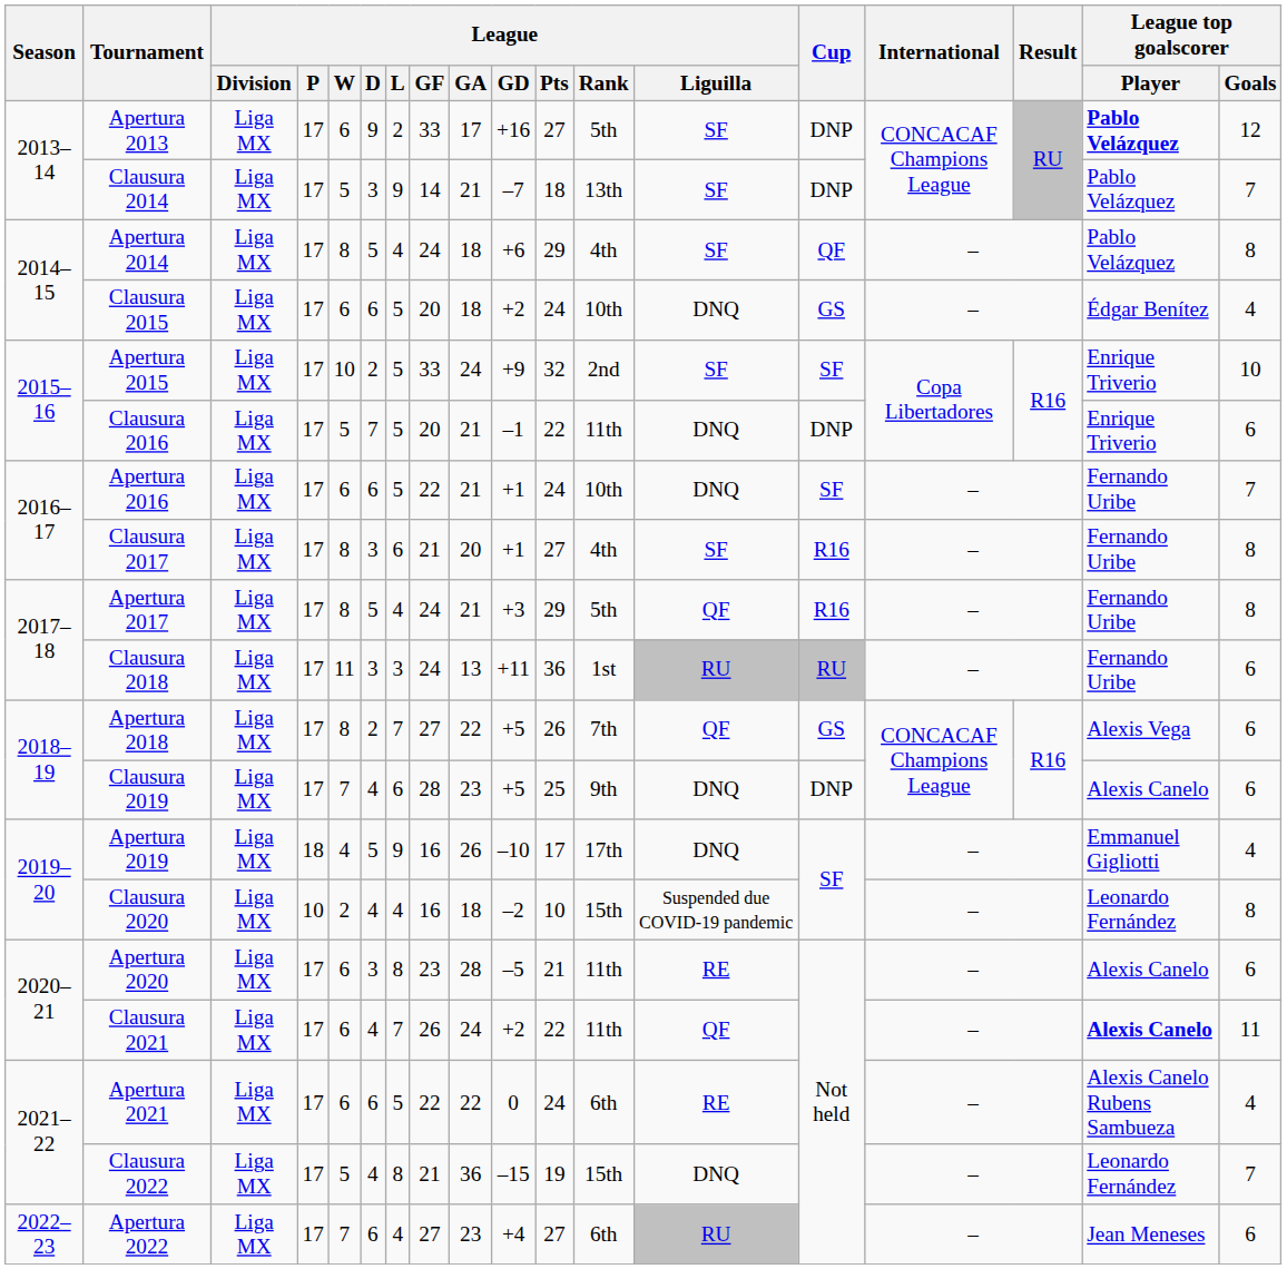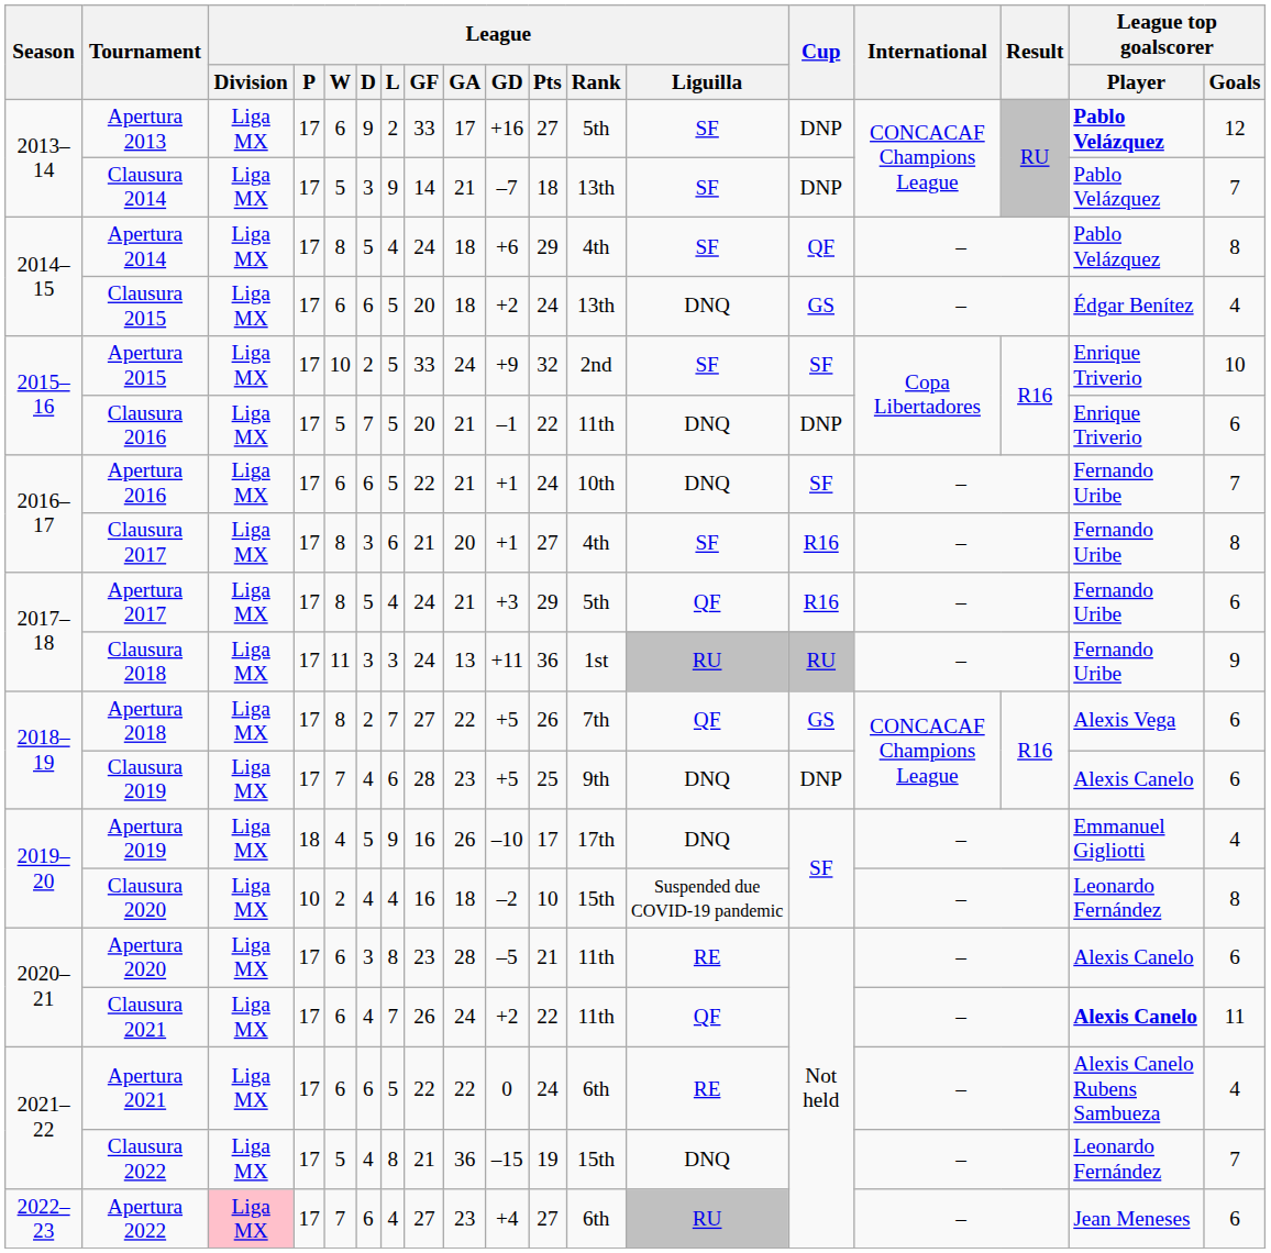 <table class="wikitable" style="text-align:center;font-size:91%;">
 <tr>
 <th rowspan=2>Season</th>
 <th rowspan=2>Tournament</th>
 <th class="unsortable" colspan=11>League</th>
 <th rowspan=2><a href='#'>Cup</a></th>
 <th rowspan=2>International</th>
 <th rowspan=2>Result</th>
 <th colspan=2>League top goalscorer</th>
 </tr>
 <tr>
 <th>Division</th>
 <th>P</th>
 <th>W</th>
 <th>D</th>
 <th>L</th>
 <th>GF</th>
 <th>GA</th>
 <th>GD</th>
 <th>Pts</th>
 <th>Rank</th>
 <th>Liguilla</th>
 <th>Player</th>
 <th>Goals</th>
 </tr>
 <tr>
 <td rowspan=2>2013–14</td>
 <td><a href='#'>Apertura 2013</a></td>
 <td><a href='#'>Liga MX</a></td>
 <td>17</td>
 <td>6</td>
 <td>9</td>
 <td>2</td>
 <td>33</td>
 <td>17</td>
 <td>+16</td>
 <td>27</td>
 <td>5th</td>
 <td><a href='#'>SF</a></td>
 <td>DNP</td>
 <td rowspan=2><a href='#'>CONCACAF<br>Champions League</a></td>
 <td rowspan=2 bgcolor="silver"><a href='#'>RU</a></td>
 <td align=left> <strong><a href='#'>Pablo Velázquez</a></strong></td>
 <td>12</td>
 </tr>
 <tr>
 <td><a href='#'>Clausura 2014</a></td>
 <td><a href='#'>Liga MX</a></td>
 <td>17</td>
 <td>5</td>
 <td>3</td>
 <td>9</td>
 <td>14</td>
 <td>21</td>
 <td>–7</td>
 <td>18</td>
 <td>13th</td>
 <td><a href='#'>SF</a></td>
 <td>DNP</td>
 <td align=left> <a href='#'>Pablo Velázquez</a></td>
 <td>7</td>
 </tr>
 <tr>
 <td rowspan=2>2014–15</td>
 <td><a href='#'>Apertura 2014</a></td>
 <td><a href='#'>Liga MX</a></td>
 <td>17</td>
 <td>8</td>
 <td>5</td>
 <td>4</td>
 <td>24</td>
 <td>18</td>
 <td>+6</td>
 <td>29</td>
 <td>4th</td>
 <td><a href='#'>SF</a></td>
 <td><a href='#'>QF</a></td>
 <td colspan=2>–</td>
 <td align=left> <a href='#'>Pablo Velázquez</a></td>
 <td>8</td>
 </tr>
 <tr>
 <td><a href='#'>Clausura 2015</a></td>
 <td><a href='#'>Liga MX</a></td>
 <td>17</td>
 <td>6</td>
 <td>6</td>
 <td>5</td>
 <td>20</td>
 <td>18</td>
 <td>+2</td>
 <td>24</td>
-<td>10th</td>
+<td>13th</td>
 <td>DNQ</td>
 <td><a href='#'>GS</a></td>
 <td colspan=2>–</td>
 <td align=left> <a href='#'>Édgar Benítez</a></td>
 <td>4</td>
 </tr>
 <tr>
 <td rowspan=2><a href='#'>2015–16</a></td>
 <td><a href='#'>Apertura 2015</a></td>
 <td><a href='#'>Liga MX</a></td>
 <td>17</td>
 <td>10</td>
 <td>2</td>
 <td>5</td>
 <td>33</td>
 <td>24</td>
 <td>+9</td>
 <td>32</td>
 <td>2nd</td>
 <td><a href='#'>SF</a></td>
 <td><a href='#'>SF</a></td>
 <td rowspan=2><a href='#'>Copa Libertadores</a></td>
 <td rowspan=2><a href='#'>R16</a></td>
 <td align=left> <a href='#'>Enrique Triverio</a></td>
 <td>10</td>
 </tr>
 <tr>
 <td><a href='#'>Clausura 2016</a></td>
 <td><a href='#'>Liga MX</a></td>
 <td>17</td>
 <td>5</td>
 <td>7</td>
 <td>5</td>
 <td>20</td>
 <td>21</td>
 <td>–1</td>
 <td>22</td>
 <td>11th</td>
 <td>DNQ</td>
 <td>DNP</td>
 <td align=left> <a href='#'>Enrique Triverio</a></td>
 <td>6</td>
 </tr>
 <tr>
 <td rowspan=2>2016–17</td>
 <td><a href='#'>Apertura 2016</a></td>
 <td><a href='#'>Liga MX</a></td>
 <td>17</td>
 <td>6</td>
 <td>6</td>
 <td>5</td>
 <td>22</td>
 <td>21</td>
 <td>+1</td>
 <td>24</td>
 <td>10th</td>
 <td>DNQ</td>
 <td><a href='#'>SF</a></td>
 <td colspan=2>–</td>
 <td align=left> <a href='#'>Fernando Uribe</a></td>
 <td>7</td>
 </tr>
 <tr>
 <td><a href='#'>Clausura 2017</a></td>
 <td><a href='#'>Liga MX</a></td>
 <td>17</td>
 <td>8</td>
 <td>3</td>
 <td>6</td>
 <td>21</td>
 <td>20</td>
 <td>+1</td>
 <td>27</td>
 <td>4th</td>
 <td><a href='#'>SF</a></td>
 <td><a href='#'>R16</a></td>
 <td colspan=2>–</td>
 <td align=left> <a href='#'>Fernando Uribe</a></td>
 <td>8</td>
 </tr>
 <tr>
 <td rowspan=2>2017–18</td>
 <td><a href='#'>Apertura 2017</a></td>
 <td><a href='#'>Liga MX</a></td>
 <td>17</td>
 <td>8</td>
 <td>5</td>
 <td>4</td>
 <td>24</td>
 <td>21</td>
 <td>+3</td>
 <td>29</td>
 <td>5th</td>
 <td><a href='#'>QF</a></td>
 <td><a href='#'>R16</a></td>
 <td colspan=2>–</td>
 <td align=left> <a href='#'>Fernando Uribe</a></td>
-<td>8</td>
+<td>6</td>
 </tr>
 <tr>
 <td><a href='#'>Clausura 2018</a></td>
 <td><a href='#'>Liga MX</a></td>
 <td>17</td>
 <td>11</td>
 <td>3</td>
 <td>3</td>
 <td>24</td>
 <td>13</td>
 <td>+11</td>
 <td>36</td>
 <td>1st</td>
 <td bgcolor="silver"><a href='#'>RU</a></td>
 <td bgcolor="silver"><a href='#'>RU</a></td>
 <td colspan=2>–</td>
 <td align=left> <a href='#'>Fernando Uribe</a></td>
-<td>6</td>
+<td>9</td>
 </tr>
 <tr>
 <td rowspan=2><a href='#'>2018–19</a></td>
 <td><a href='#'>Apertura 2018</a></td>
 <td><a href='#'>Liga MX</a></td>
 <td>17</td>
 <td>8</td>
 <td>2</td>
 <td>7</td>
 <td>27</td>
 <td>22</td>
 <td>+5</td>
 <td>26</td>
 <td>7th</td>
 <td><a href='#'>QF</a></td>
 <td><a href='#'>GS</a></td>
 <td rowspan=2><a href='#'>CONCACAF<br>Champions League</a></td>
 <td rowspan=2><a href='#'>R16</a></td>
 <td align=left> <a href='#'>Alexis Vega</a></td>
 <td>6</td>
 </tr>
 <tr>
 <td><a href='#'>Clausura 2019</a></td>
 <td><a href='#'>Liga MX</a></td>
 <td>17</td>
 <td>7</td>
 <td>4</td>
 <td>6</td>
 <td>28</td>
 <td>23</td>
 <td>+5</td>
 <td>25</td>
 <td>9th</td>
 <td>DNQ</td>
 <td>DNP</td>
 <td align=left> <a href='#'>Alexis Canelo</a></td>
 <td>6</td>
 </tr>
 <tr>
 <td rowspan=2><a href='#'>2019–20</a></td>
 <td><a href='#'>Apertura 2019</a></td>
 <td><a href='#'>Liga MX</a></td>
 <td>18</td>
 <td>4</td>
 <td>5</td>
 <td>9</td>
 <td>16</td>
 <td>26</td>
 <td>–10</td>
 <td>17</td>
 <td>17th</td>
 <td>DNQ</td>
 <td rowspan=2><a href='#'>SF</a></td>
 <td colspan=2>–</td>
 <td align=left> <a href='#'>Emmanuel Gigliotti</a></td>
 <td>4</td>
 </tr>
 <tr>
 <td><a href='#'>Clausura 2020</a></td>
 <td><a href='#'>Liga MX</a></td>
 <td>10</td>
 <td>2</td>
 <td>4</td>
 <td>4</td>
 <td>16</td>
 <td>18</td>
 <td>–2</td>
 <td>10</td>
 <td>15th</td>
 <td><small>Suspended due COVID-19 pandemic</small></td>
 <td colspan=2>–</td>
 <td align=left> <a href='#'>Leonardo Fernández</a></td>
 <td>8</td>
 </tr>
 <tr>
 <td rowspan=2>2020–21</td>
 <td><a href='#'>Apertura 2020</a></td>
 <td><a href='#'>Liga MX</a></td>
 <td>17</td>
 <td>6</td>
 <td>3</td>
 <td>8</td>
 <td>23</td>
 <td>28</td>
 <td>–5</td>
 <td>21</td>
 <td>11th</td>
 <td><a href='#'>RE</a></td>
 <td rowspan=5>Not held</td>
 <td colspan=2>–</td>
 <td align=left> <a href='#'>Alexis Canelo</a></td>
 <td>6</td>
 </tr>
 <tr>
 <td><a href='#'>Clausura 2021</a></td>
 <td><a href='#'>Liga MX</a></td>
 <td>17</td>
 <td>6</td>
 <td>4</td>
 <td>7</td>
 <td>26</td>
 <td>24</td>
 <td>+2</td>
 <td>22</td>
 <td>11th</td>
 <td><a href='#'>QF</a></td>
 <td colspan=2>–</td>
 <td align=left> <strong><a href='#'>Alexis Canelo</a></strong></td>
 <td>11</td>
 </tr>
 <tr>
 <td rowspan=2>2021–22</td>
 <td><a href='#'>Apertura 2021</a></td>
 <td><a href='#'>Liga MX</a></td>
 <td>17</td>
 <td>6</td>
 <td>6</td>
 <td>5</td>
 <td>22</td>
 <td>22</td>
 <td>0</td>
 <td>24</td>
 <td>6th</td>
 <td><a href='#'>RE</a></td>
 <td colspan=2>–</td>
 <td align=left> <a href='#'>Alexis Canelo</a><br> <a href='#'>Rubens Sambueza</a></td>
 <td>4</td>
 </tr>
 <tr>
 <td><a href='#'>Clausura 2022</a></td>
 <td><a href='#'>Liga MX</a></td>
 <td>17</td>
 <td>5</td>
 <td>4</td>
 <td>8</td>
 <td>21</td>
 <td>36</td>
 <td>–15</td>
 <td>19</td>
 <td>15th</td>
 <td>DNQ</td>
 <td colspan=2>–</td>
 <td align=left> <a href='#'>Leonardo Fernández</a></td>
 <td>7</td>
 </tr>
 <tr>
 <td><a href='#'>2022–23</a></td>
 <td><a href='#'>Apertura 2022</a></td>
-<td><a href='#'>Liga MX</a></td>
+<td style="background: pink;"><a href='#'>Liga MX</a></td>
 <td>17</td>
 <td>7</td>
 <td>6</td>
 <td>4</td>
 <td>27</td>
 <td>23</td>
 <td>+4</td>
 <td>27</td>
 <td>6th</td>
 <td bgcolor="silver"><a href='#'>RU</a></td>
 <td colspan=2>–</td>
 <td align=left> <a href='#'>Jean Meneses</a></td>
 <td>6</td>
 </tr>
 <tr>
 </tr>
 </table>
